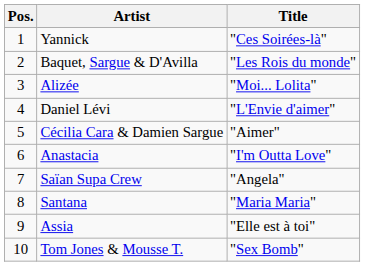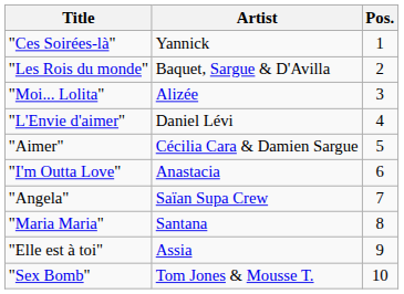 <table class="wikitable sortable">
 <tr>
+<th>Title</th>
+<th>Artist</th>
 <th>Pos.</th>
-<th>Artist</th>
-<th>Title</th>
 </tr>
 <tr>
+<td>"<a href='#'>Ces Soirées-là</a>"</td>
+<td>Yannick</td>
 <td style="text-align: center;">1</td>
-<td>Yannick</td>
-<td>"<a href='#'>Ces Soirées-là</a>"</td>
 </tr>
 <tr>
+<td>"<a href='#'>Les Rois du monde</a>"</td>
+<td>Baquet, <a href='#'>Sargue</a> & D'Avilla</td>
 <td style="text-align: center;">2</td>
-<td>Baquet, <a href='#'>Sargue</a> & D'Avilla</td>
-<td>"<a href='#'>Les Rois du monde</a>"</td>
 </tr>
 <tr>
+<td>"<a href='#'>Moi... Lolita</a>"</td>
+<td><a href='#'>Alizée</a></td>
 <td style="text-align: center;">3</td>
-<td><a href='#'>Alizée</a></td>
-<td>"<a href='#'>Moi... Lolita</a>"</td>
 </tr>
 <tr>
+<td>"<a href='#'>L'Envie d'aimer</a>"</td>
+<td>Daniel Lévi</td>
 <td style="text-align: center;">4</td>
-<td>Daniel Lévi</td>
-<td>"<a href='#'>L'Envie d'aimer</a>"</td>
 </tr>
 <tr>
+<td>"Aimer"</td>
+<td><a href='#'>Cécilia Cara</a> & Damien Sargue</td>
 <td style="text-align: center;">5</td>
-<td><a href='#'>Cécilia Cara</a> & Damien Sargue</td>
-<td>"Aimer"</td>
 </tr>
 <tr>
+<td>"<a href='#'>I'm Outta Love</a>"</td>
+<td><a href='#'>Anastacia</a></td>
 <td style="text-align: center;">6</td>
-<td><a href='#'>Anastacia</a></td>
-<td>"<a href='#'>I'm Outta Love</a>"</td>
 </tr>
 <tr>
+<td>"Angela"</td>
+<td><a href='#'>Saïan Supa Crew</a></td>
 <td style="text-align: center;">7</td>
-<td><a href='#'>Saïan Supa Crew</a></td>
-<td>"Angela"</td>
 </tr>
 <tr>
+<td>"<a href='#'>Maria Maria</a>"</td>
+<td><a href='#'>Santana</a></td>
 <td style="text-align: center;">8</td>
-<td><a href='#'>Santana</a></td>
-<td>"<a href='#'>Maria Maria</a>"</td>
 </tr>
 <tr>
+<td>"Elle est à toi"</td>
+<td><a href='#'>Assia</a></td>
 <td style="text-align: center;">9</td>
-<td><a href='#'>Assia</a></td>
-<td>"Elle est à toi"</td>
 </tr>
 <tr>
+<td>"<a href='#'>Sex Bomb</a>"</td>
+<td><a href='#'>Tom Jones</a> & <a href='#'>Mousse T.</a></td>
 <td style="text-align: center;">10</td>
-<td><a href='#'>Tom Jones</a> & <a href='#'>Mousse T.</a></td>
-<td>"<a href='#'>Sex Bomb</a>"</td>
 </tr>
 </table>
